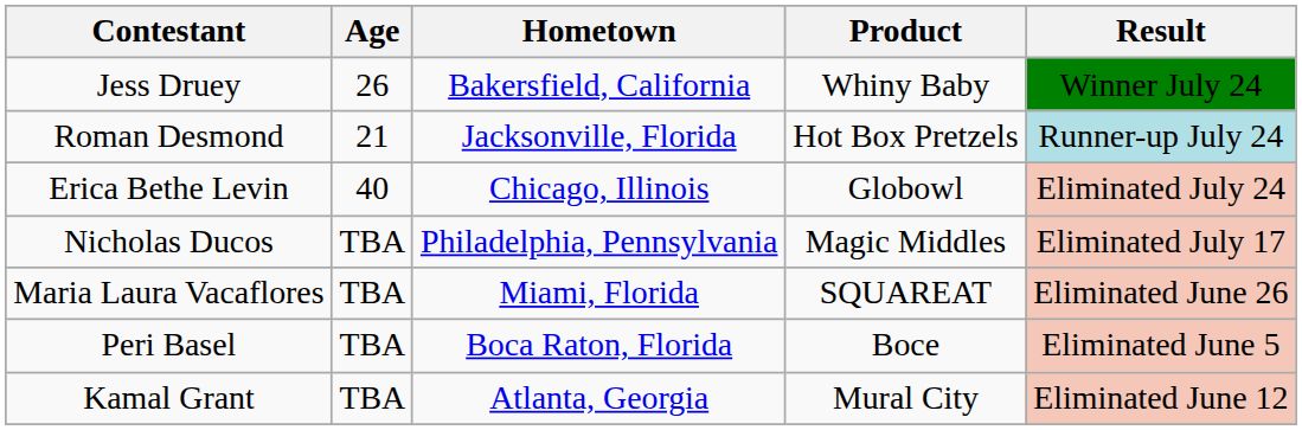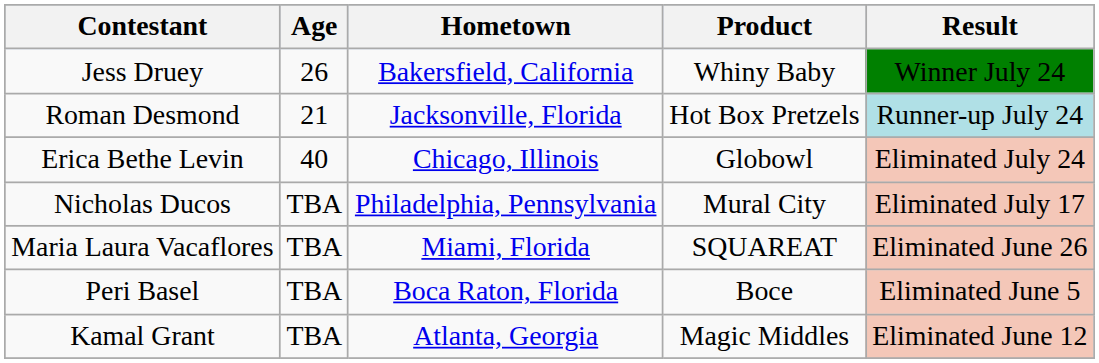 <table class="wikitable sortable plainrowheaders" style="text-align:center">
 <tr style="background:#C1D8FF;">
 <th>Contestant</th>
 <th>Age</th>
 <th>Hometown</th>
 <th class="wikitable unsortable">Product</th>
 <th>Result</th>
 </tr>
 <tr>
 <td>Jess Druey</td>
 <td>26</td>
 <td><a href='#'>Bakersfield, California</a></td>
 <td>Whiny Baby</td>
 <td style="background:green;"><span>Winner July 24</span></td>
 </tr>
 <tr>
 <td>Roman Desmond</td>
 <td>21</td>
 <td><a href='#'>Jacksonville, Florida</a></td>
 <td>Hot Box Pretzels</td>
 <td style="background:#B0E0E6; text-align:center;">Runner-up July 24</td>
 </tr>
 <tr>
 <td>Erica Bethe Levin</td>
 <td>40</td>
 <td><a href='#'>Chicago, Illinois</a></td>
 <td>Globowl</td>
 <td style="background:#f4c7b8; text-align:center;">Eliminated July 24</td>
 </tr>
 <tr>
 <td>Nicholas Ducos</td>
 <td>TBA</td>
 <td><a href='#'>Philadelphia, Pennsylvania</a></td>
-<td>Magic Middles</td>
+<td>Mural City</td>
 <td style="background:#f4c7b8; text-align:center;">Eliminated July 17</td>
 </tr>
 <tr>
 <td>Maria Laura Vacaflores</td>
 <td>TBA</td>
 <td><a href='#'>Miami, Florida</a></td>
 <td>SQUAREAT</td>
 <td style="background:#f4c7b8; text-align:center;">Eliminated June 26</td>
 </tr>
 <tr>
 <td>Peri Basel</td>
 <td>TBA</td>
 <td><a href='#'>Boca Raton, Florida</a></td>
 <td>Boce</td>
 <td style="background:#f4c7b8; text-align:center;">Eliminated June 5</td>
 </tr>
 <tr>
 <td>Kamal Grant</td>
 <td>TBA</td>
 <td><a href='#'>Atlanta, Georgia</a></td>
-<td>Mural City</td>
+<td>Magic Middles</td>
 <td style="background:#f4c7b8; text-align:center;">Eliminated June 12</td>
 </tr>
 </table>
